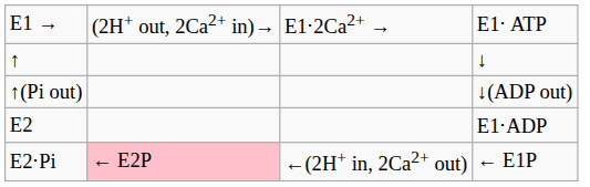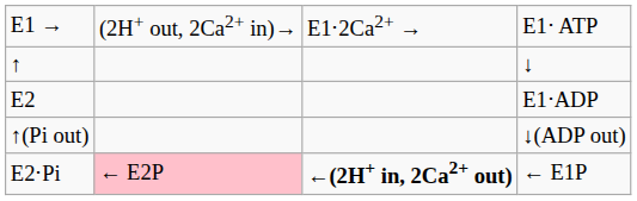 <table class="wikitable">
 <tr>
 <td>E1  →</td>
 <td>(2H<sup>+</sup> out, 2Ca<sup>2+</sup> in)→</td>
 <td>E1⋅2Ca<sup>2+</sup> →</td>
 <td>E1⋅ ATP</td>
 </tr>
 <tr>
 <td>↑</td>
 <td></td>
 <td></td>
 <td>↓</td>
 </tr>
 <tr>
+<td>E2</td>
+<td></td>
+<td></td>
+<td>E1⋅ADP</td>
+</tr>
+<tr>
 <td>↑(Pi out)</td>
 <td></td>
 <td></td>
 <td>↓(ADP out)</td>
 </tr>
 <tr>
-<td>E2</td>
-<td></td>
-<td></td>
-<td>E1⋅ADP</td>
-</tr>
-<tr>
 <td>E2⋅Pi</td>
 <td style="background: pink;">←  E2P</td>
-<td>←(2H<sup>+</sup> in, 2Ca<sup>2+</sup> out)</td>
+<td><strong>←(2H<sup>+</sup> in, 2Ca<sup>2+</sup> out)</strong></td>
 <td>← E1P</td>
 </tr>
 </table>
